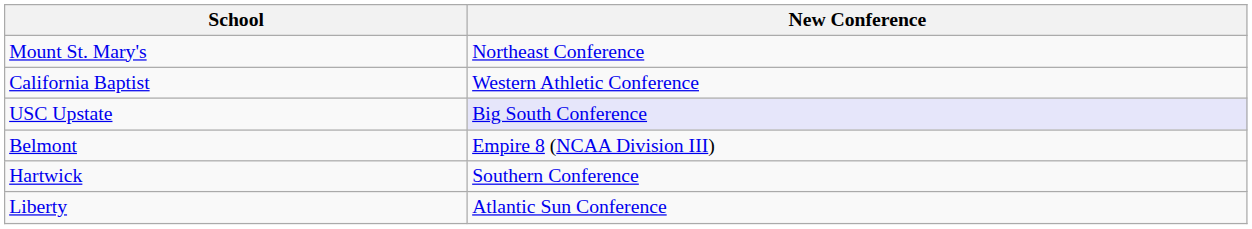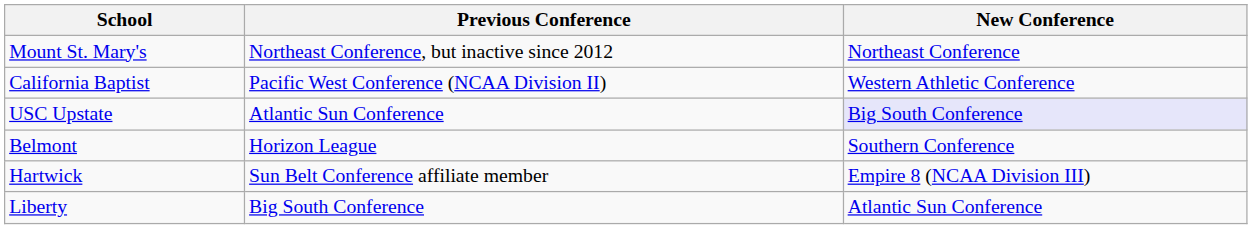 <table class="wikitable sortable" style="width:80%; font-size:100%; text-align:left;">
 <tr>
 <th>School</th>
+<th>Previous Conference</th>
 <th>New Conference</th>
 </tr>
 <tr>
 <td><a href='#'>Mount St. Mary's</a></td>
+<td><a href='#'>Northeast Conference</a>, but inactive since 2012</td>
 <td><a href='#'>Northeast Conference</a></td>
 </tr>
 <tr>
 <td><a href='#'>California Baptist</a></td>
+<td><a href='#'>Pacific West Conference</a> (<a href='#'>NCAA Division II</a>)</td>
 <td><a href='#'>Western Athletic Conference</a></td>
 </tr>
 <tr>
 <td><a href='#'>USC Upstate</a></td>
+<td><a href='#'>Atlantic Sun Conference</a></td>
 <td style="background: lavender;"><a href='#'>Big South Conference</a></td>
 </tr>
 <tr>
 <td><a href='#'>Belmont</a></td>
+<td><a href='#'>Horizon League</a></td>
+<td><a href='#'>Southern Conference</a></td>
+</tr>
+<tr>
+<td><a href='#'>Hartwick</a></td>
+<td><a href='#'>Sun Belt Conference</a> affiliate member</td>
 <td><a href='#'>Empire 8</a> (<a href='#'>NCAA Division III</a>)</td>
 </tr>
 <tr>
-<td><a href='#'>Hartwick</a></td>
-<td><a href='#'>Southern Conference</a></td>
-</tr>
-<tr>
 <td><a href='#'>Liberty</a></td>
+<td><a href='#'>Big South Conference</a></td>
 <td><a href='#'>Atlantic Sun Conference</a></td>
 </tr>
 </table>
